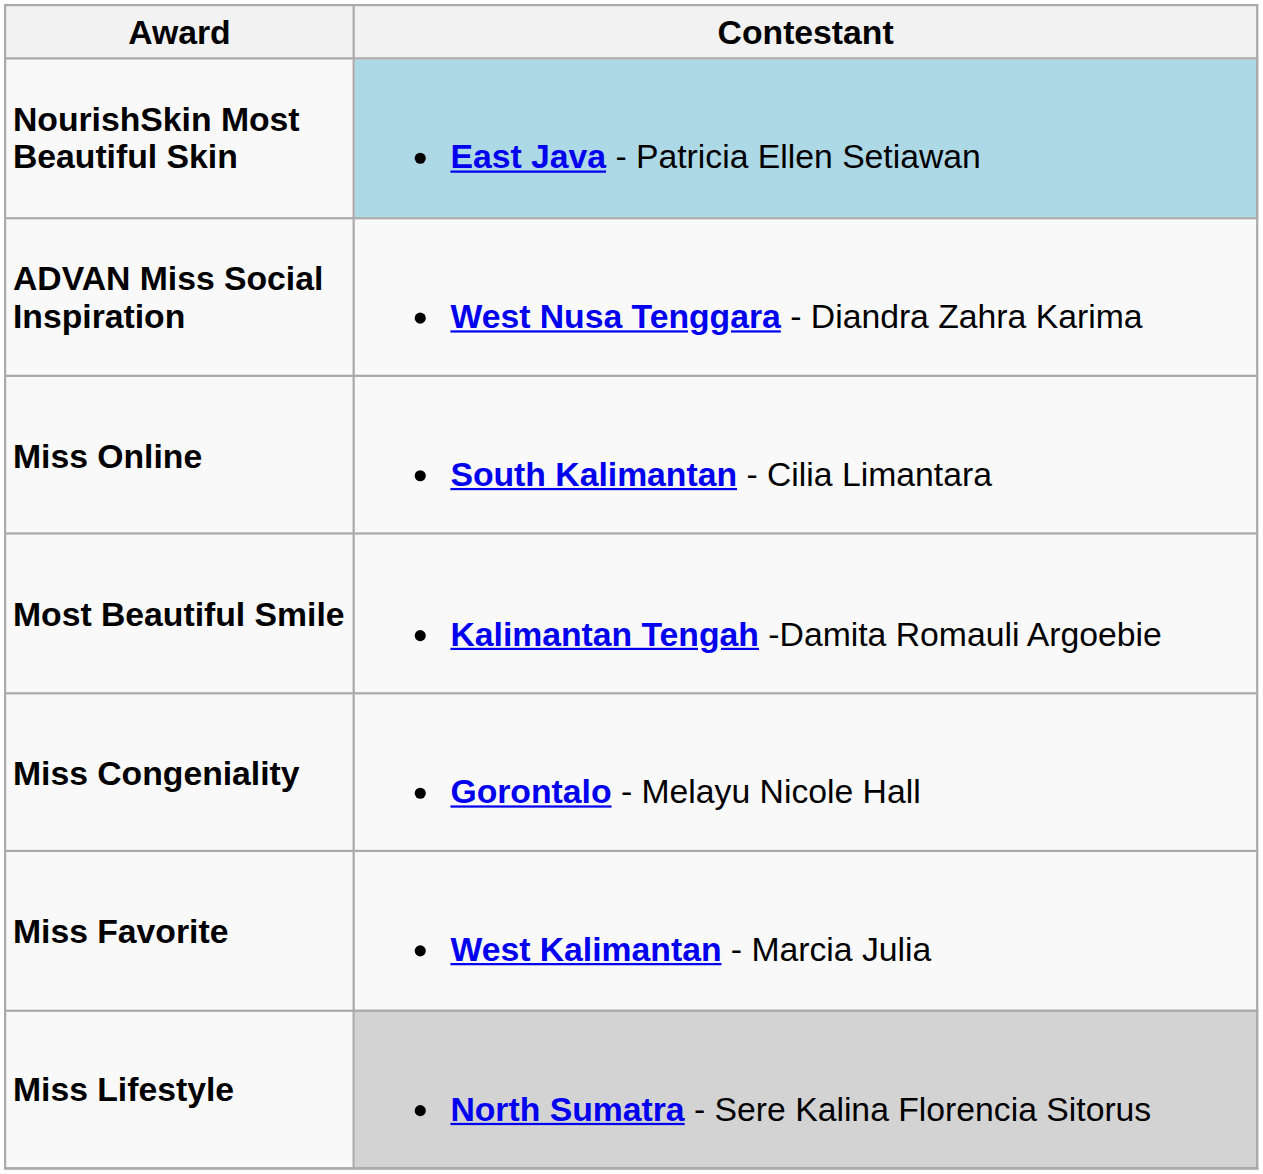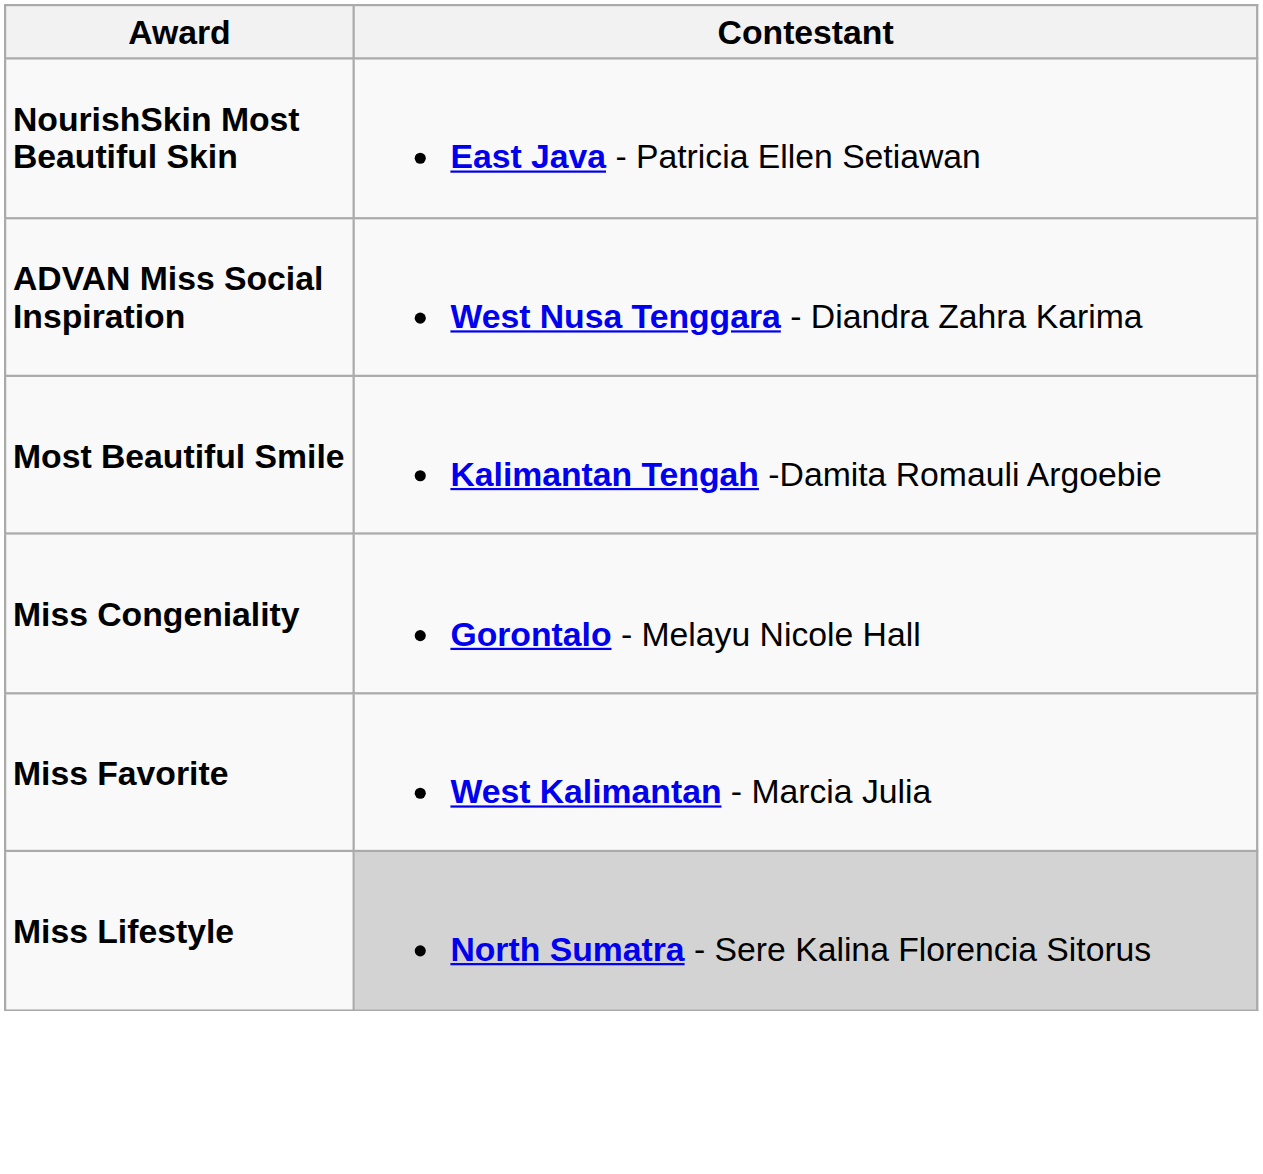 <table class="wikitable" style="font-size:95%;">
 <tr>
 <th width="150">Award</th>
 <th width="400">Contestant</th>
 </tr>
 <tr>
 <td><strong>NourishSkin Most Beautiful Skin</strong></td>
-<td style="background: lightblue;"><br><ul><li> <strong><a href='#'>East Java</a></strong> - Patricia Ellen Setiawan</li></ul></td>
+<td><br><ul><li> <strong><a href='#'>East Java</a></strong> - Patricia Ellen Setiawan</li></ul></td>
 </tr>
 <tr>
 <td><strong>ADVAN Miss Social Inspiration</strong></td>
 <td><br><ul><li> <strong><a href='#'>West Nusa Tenggara</a></strong> - Diandra Zahra Karima</li></ul></td>
-</tr>
-<tr>
-<td><strong>Miss Online</strong></td>
-<td><br><ul><li> <strong><a href='#'>South Kalimantan</a></strong> - Cilia Limantara</li></ul></td>
 </tr>
 <tr>
 <td><strong>Most Beautiful Smile</strong></td>
 <td><br><ul><li>  <strong><a href='#'>Kalimantan Tengah</a></strong> -Damita Romauli Argoebie</li></ul></td>
 </tr>
 <tr>
 <td><strong>Miss Congeniality</strong></td>
 <td><br><ul><li> <strong><a href='#'>Gorontalo</a></strong> - Melayu Nicole Hall</li></ul></td>
 </tr>
 <tr>
 <td><strong>Miss Favorite</strong></td>
 <td><br><ul><li>  <strong><a href='#'>West Kalimantan</a></strong> - Marcia Julia</li></ul></td>
 </tr>
 <tr>
 <td><strong>Miss Lifestyle</strong></td>
 <td style="background: lightgrey;"><br><ul><li> <strong><a href='#'>North Sumatra</a></strong> - Sere Kalina Florencia Sitorus</li></ul></td>
 </tr>
 <tr>
 </tr>
 </table>
